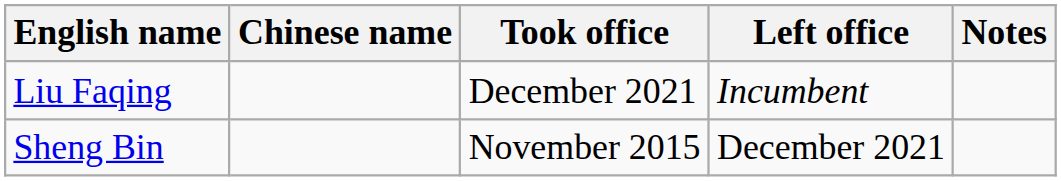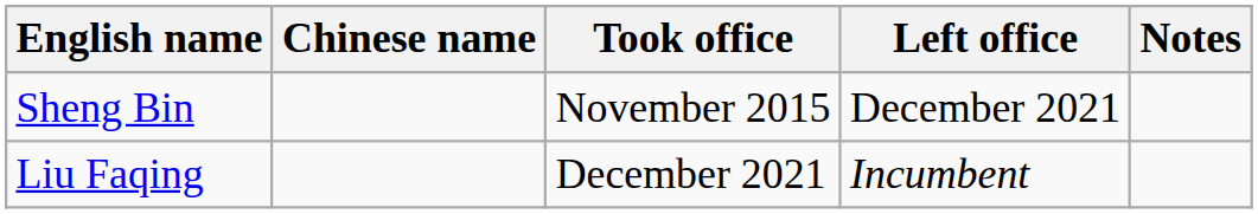 <table class="wikitable">
 <tr>
 <th>English name</th>
 <th>Chinese name</th>
 <th>Took office</th>
 <th>Left office</th>
 <th>Notes</th>
 </tr>
 <tr>
+<td><a href='#'>Sheng Bin</a></td>
+<td></td>
+<td>November 2015</td>
+<td>December 2021</td>
+<td></td>
+</tr>
+<tr>
 <td><a href='#'>Liu Faqing</a></td>
 <td></td>
 <td>December 2021</td>
 <td><em>Incumbent</em></td>
 <td></td>
 </tr>
-<tr>
-<td><a href='#'>Sheng Bin</a></td>
-<td></td>
-<td>November 2015</td>
-<td>December 2021</td>
-<td></td>
-</tr>
 </table>
